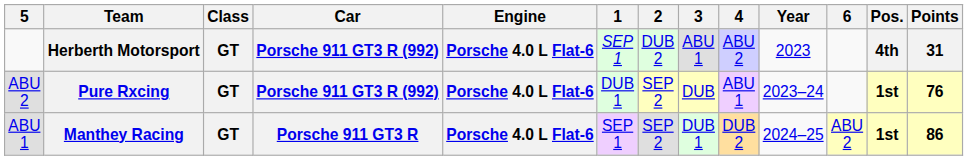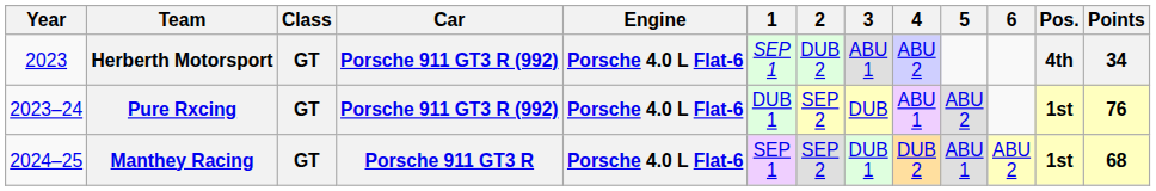 <table class="wikitable" style="text-align:center; font-size:85%">
 <tr>
-<th>5</th>
+<th>Year</th>
 <th>Team</th>
 <th>Class</th>
 <th>Car</th>
 <th>Engine</th>
 <th>1</th>
 <th>2</th>
 <th>3</th>
 <th>4</th>
-<th>Year</th>
+<th>5</th>
 <th>6</th>
 <th>Pos.</th>
 <th>Points</th>
 </tr>
 <tr>
-<td></td>
+<td><a href='#'>2023</a></td>
 <th>Herberth Motorsport</th>
 <th>GT</th>
 <th><a href='#'>Porsche 911 GT3 R (992)</a></th>
 <th><a href='#'>Porsche</a> 4.0 L <a href='#'>Flat-6</a></th>
 <td style="background:#DFFFDF;"><em><a href='#'>SEP<br>1</a></em><br></td>
 <td style="background:#DFFFDF;"><a href='#'>DUB<br>2</a><br></td>
 <td style="background:#DFDFDF;"><a href='#'>ABU<br>1</a><br></td>
 <td style="background:#CFCFFF;"><a href='#'>ABU<br>2</a><br></td>
-<td><a href='#'>2023</a></td>
+<td></td>
 <td></td>
 <th>4th</th>
-<th>31</th>
+<th>34</th>
 </tr>
 <tr>
-<td style="background:#DFDFDF;"><a href='#'>ABU<br>2</a><br></td>
+<td><a href='#'>2023–24</a></td>
 <th><a href='#'>Pure Rxcing</a></th>
 <th>GT</th>
 <th><a href='#'>Porsche 911 GT3 R (992)</a></th>
 <th><a href='#'>Porsche</a> 4.0 L <a href='#'>Flat-6</a></th>
 <td style="background:#DFFFDF;"><a href='#'>DUB<br>1</a><br></td>
 <td style="background:#FFFFBF;"><a href='#'>SEP<br>2</a><br></td>
 <td style="background:#FFFFBF;"><a href='#'>DUB</a><br></td>
 <td style="background:#EFCFFF;"><a href='#'>ABU<br>1</a><br></td>
-<td><a href='#'>2023–24</a></td>
+<td style="background:#DFDFDF;"><a href='#'>ABU<br>2</a><br></td>
 <td></td>
 <th style="background:#FFFFBF;">1st</th>
 <th style="background:#FFFFBF;">76</th>
 </tr>
 <tr>
-<td style="background:#DFDFDF;"><a href='#'>ABU<br>1</a><br></td>
+<td><a href='#'>2024–25</a></td>
 <th><a href='#'>Manthey Racing</a></th>
 <th>GT</th>
 <th><a href='#'>Porsche 911 GT3 R</a></th>
 <th><a href='#'>Porsche</a> 4.0 L <a href='#'>Flat-6</a></th>
 <td style="background:#EFCFFF;"><a href='#'>SEP<br>1</a><br></td>
 <td style="background:#DFDFDF;"><a href='#'>SEP<br>2</a><br></td>
 <td style="background:#DFFFDF;"><a href='#'>DUB<br>1</a><br></td>
 <td style="background:#FFDF9F;"><a href='#'>DUB<br>2</a><br></td>
-<td><a href='#'>2024–25</a></td>
+<td style="background:#DFDFDF;"><a href='#'>ABU<br>1</a><br></td>
 <td style="background:#FFFFBF;"><a href='#'>ABU<br>2</a><br></td>
 <th style="background:#FFFFBF;">1st</th>
-<th style="background:#FFFFBF;">86</th>
+<th style="background:#FFFFBF;">68</th>
 </tr>
 </table>
